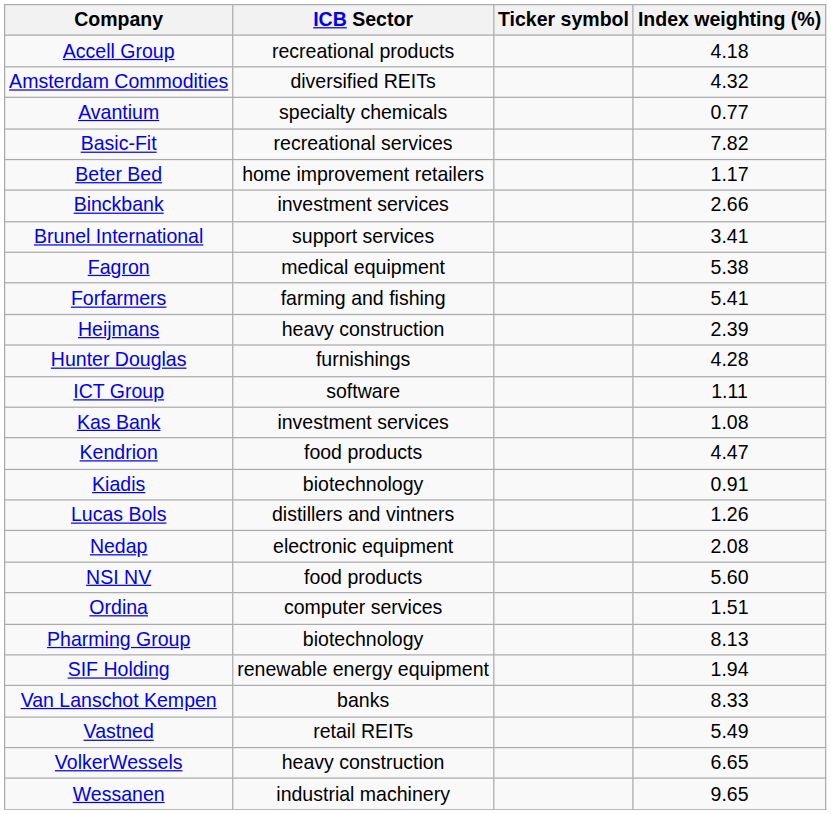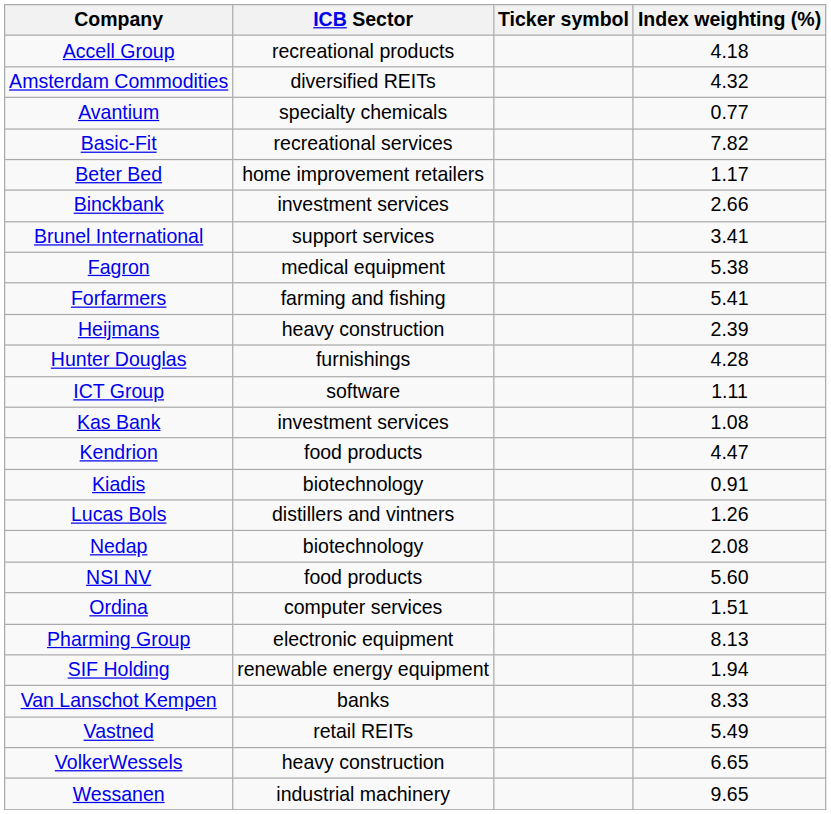 <table class="wikitable sortable" style="text-align: center;" cellpadding=2 cellspacing=2>
 <tr>
 <th>Company</th>
 <th><a href='#'>ICB</a> Sector</th>
 <th>Ticker symbol</th>
 <th>Index weighting (%)</th>
 </tr>
 <tr>
 <td><a href='#'>Accell Group</a></td>
 <td>recreational products</td>
 <td></td>
 <td>4.18</td>
 </tr>
 <tr>
 <td><a href='#'>Amsterdam Commodities</a></td>
 <td>diversified REITs</td>
 <td></td>
 <td>4.32</td>
 </tr>
 <tr>
 <td><a href='#'>Avantium</a></td>
 <td>specialty chemicals</td>
 <td></td>
 <td>0.77</td>
 </tr>
 <tr>
 <td><a href='#'>Basic-Fit</a></td>
 <td>recreational services</td>
 <td></td>
 <td>7.82</td>
 </tr>
 <tr>
 <td><a href='#'>Beter Bed</a></td>
 <td>home improvement retailers</td>
 <td></td>
 <td>1.17</td>
 </tr>
 <tr>
 <td><a href='#'>Binckbank</a></td>
 <td>investment services</td>
 <td></td>
 <td>2.66</td>
 </tr>
 <tr>
 <td><a href='#'>Brunel International</a></td>
 <td>support services</td>
 <td></td>
 <td>3.41</td>
 </tr>
 <tr>
 <td><a href='#'>Fagron</a></td>
 <td>medical equipment</td>
 <td></td>
 <td>5.38</td>
 </tr>
 <tr>
 <td><a href='#'>Forfarmers</a></td>
 <td>farming and fishing</td>
 <td></td>
 <td>5.41</td>
 </tr>
 <tr>
 <td><a href='#'>Heijmans</a></td>
 <td>heavy construction</td>
 <td></td>
 <td>2.39</td>
 </tr>
 <tr>
 <td><a href='#'>Hunter Douglas</a></td>
 <td>furnishings</td>
 <td></td>
 <td>4.28</td>
 </tr>
 <tr>
 <td><a href='#'>ICT Group</a></td>
 <td>software</td>
 <td></td>
 <td>1.11</td>
 </tr>
 <tr>
 <td><a href='#'>Kas Bank</a></td>
 <td>investment services</td>
 <td></td>
 <td>1.08</td>
 </tr>
 <tr>
 <td><a href='#'>Kendrion</a></td>
 <td>food products</td>
 <td></td>
 <td>4.47</td>
 </tr>
 <tr>
 <td><a href='#'>Kiadis</a></td>
 <td>biotechnology</td>
 <td></td>
 <td>0.91</td>
 </tr>
 <tr>
 <td><a href='#'>Lucas Bols</a></td>
 <td>distillers and vintners</td>
 <td></td>
 <td>1.26</td>
 </tr>
 <tr>
 <td><a href='#'>Nedap</a></td>
-<td>electronic equipment</td>
+<td>biotechnology</td>
 <td></td>
 <td>2.08</td>
 </tr>
 <tr>
 <td><a href='#'>NSI NV</a></td>
 <td>food products</td>
 <td></td>
 <td>5.60</td>
 </tr>
 <tr>
 <td><a href='#'>Ordina</a></td>
 <td>computer services</td>
 <td></td>
 <td>1.51</td>
 </tr>
 <tr>
 <td><a href='#'>Pharming Group</a></td>
-<td>biotechnology</td>
+<td>electronic equipment</td>
 <td></td>
 <td>8.13</td>
 </tr>
 <tr>
 <td><a href='#'>SIF Holding</a></td>
 <td>renewable energy equipment</td>
 <td></td>
 <td>1.94</td>
 </tr>
 <tr>
 <td><a href='#'>Van Lanschot Kempen</a></td>
 <td>banks</td>
 <td></td>
 <td>8.33</td>
 </tr>
 <tr>
 <td><a href='#'>Vastned</a></td>
 <td>retail REITs</td>
 <td></td>
 <td>5.49</td>
 </tr>
 <tr>
 <td><a href='#'>VolkerWessels</a></td>
 <td>heavy construction</td>
 <td></td>
 <td>6.65</td>
 </tr>
 <tr>
 <td><a href='#'>Wessanen</a></td>
 <td>industrial machinery</td>
 <td></td>
 <td>9.65</td>
 </tr>
 </table>
